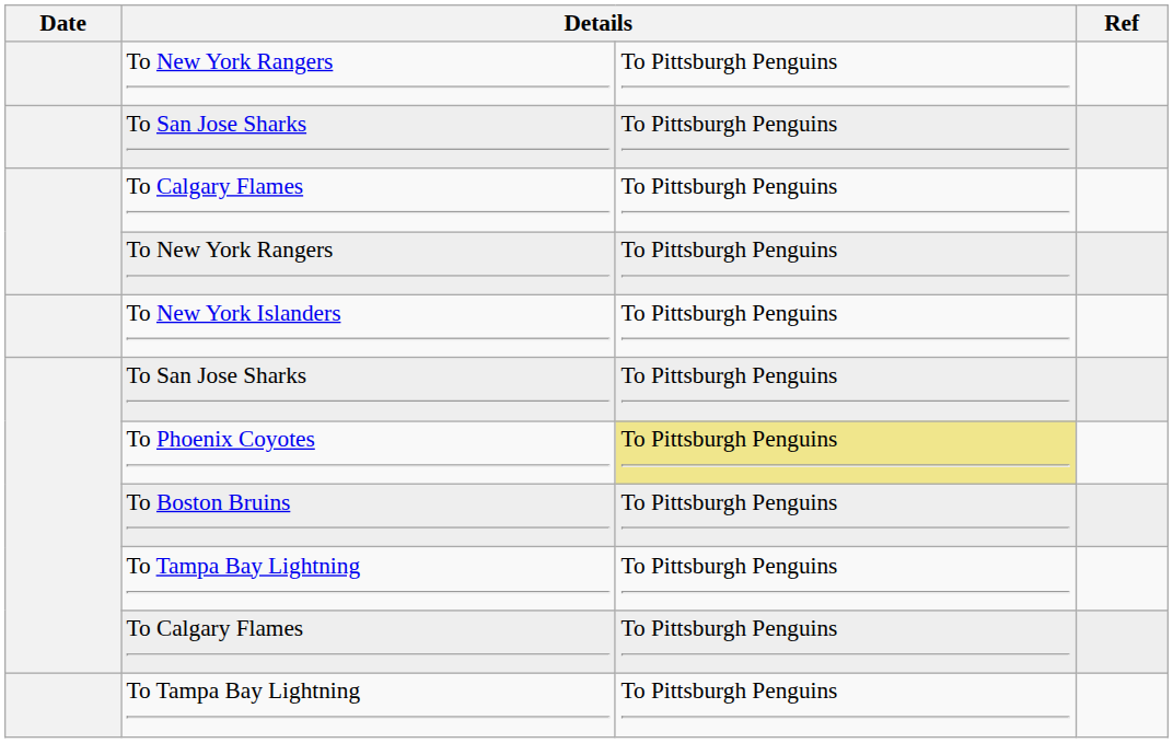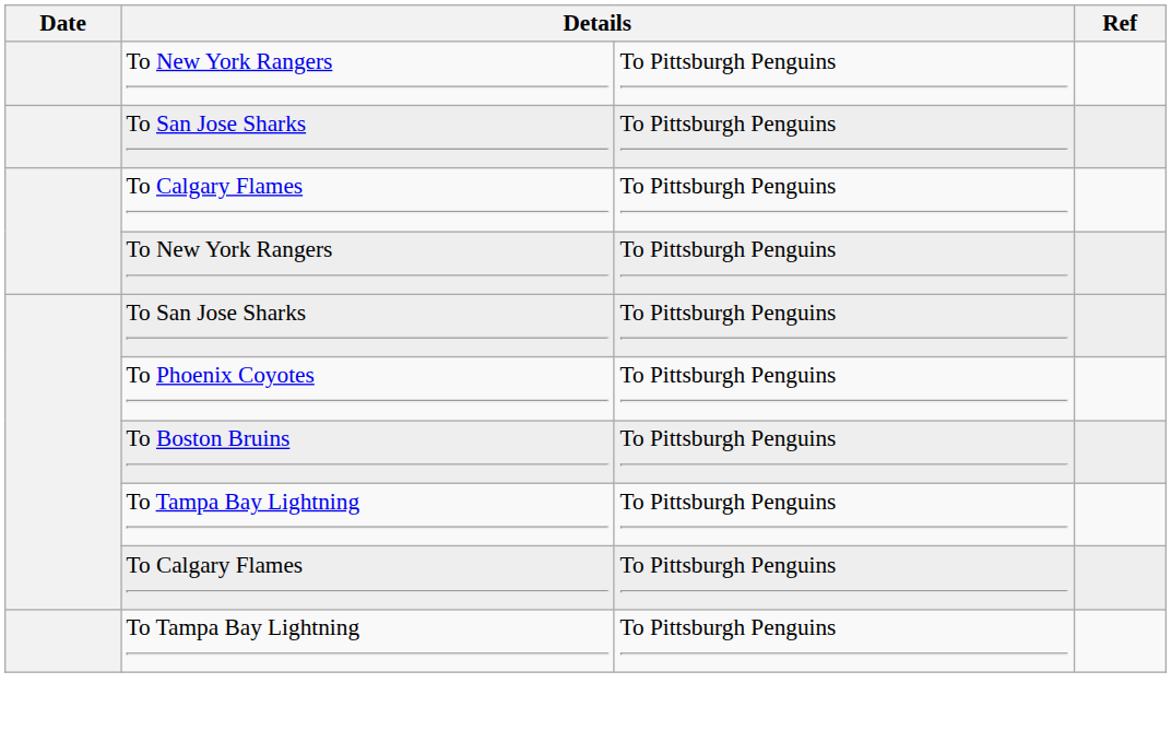 <table class="wikitable plainrowheaders" style="width: 50em;">
 <tr>
 <th scope="col">Date</th>
 <th scope="col" colspan="2">Details</th>
 <th scope="col">Ref</th>
 </tr>
 <tr>
 <th scope="row"></th>
 <td valign="top">To <a href='#'>New York Rangers</a> <hr> </td>
 <td valign="top">To Pittsburgh Penguins <hr></td>
 <td></td>
 </tr>
 <tr bgcolor="eeeeee">
 <th scope="row"></th>
 <td valign="top">To <a href='#'>San Jose Sharks</a> <hr> </td>
 <td valign="top">To Pittsburgh Penguins <hr> </td>
 <td></td>
 </tr>
 <tr>
 <th scope="row" rowspan=2></th>
 <td valign="top">To <a href='#'>Calgary Flames</a> <hr> </td>
 <td valign="top">To Pittsburgh Penguins <hr> </td>
 <td></td>
 </tr>
 <tr bgcolor="eeeeee">
 <td valign="top">To New York Rangers <hr> </td>
 <td valign="top">To Pittsburgh Penguins <hr> </td>
 <td></td>
 </tr>
-<tr>
-<th scope="row"></th>
-<td valign="top">To <a href='#'>New York Islanders</a> <hr> </td>
-<td valign="top">To Pittsburgh Penguins <hr> </td>
-<td></td>
-</tr>
 <tr bgcolor="eeeeee">
 <th scope="row" rowspan=5></th>
 <td valign="top">To San Jose Sharks <hr> </td>
 <td valign="top">To Pittsburgh Penguins <hr> </td>
 <td></td>
 </tr>
 <tr>
 <td valign="top">To <a href='#'>Phoenix Coyotes</a> <hr> </td>
-<td valign="top" style="background: khaki;">To Pittsburgh Penguins <hr> </td>
+<td valign="top">To Pittsburgh Penguins <hr> </td>
 <td></td>
 </tr>
 <tr bgcolor="eeeeee">
 <td valign="top">To <a href='#'>Boston Bruins</a> <hr> </td>
 <td valign="top">To Pittsburgh Penguins <hr> </td>
 <td></td>
 </tr>
 <tr>
 <td valign="top">To <a href='#'>Tampa Bay Lightning</a> <hr> </td>
 <td valign="top">To Pittsburgh Penguins <hr> </td>
 <td></td>
 </tr>
 <tr bgcolor="eeeeee">
 <td valign="top">To Calgary Flames <hr> </td>
 <td valign="top">To Pittsburgh Penguins <hr> </td>
 <td></td>
 </tr>
 <tr>
 <th scope="row"></th>
 <td valign="top">To Tampa Bay Lightning <hr> </td>
 <td valign="top">To Pittsburgh Penguins <hr> </td>
 <td></td>
 </tr>
 </table>
